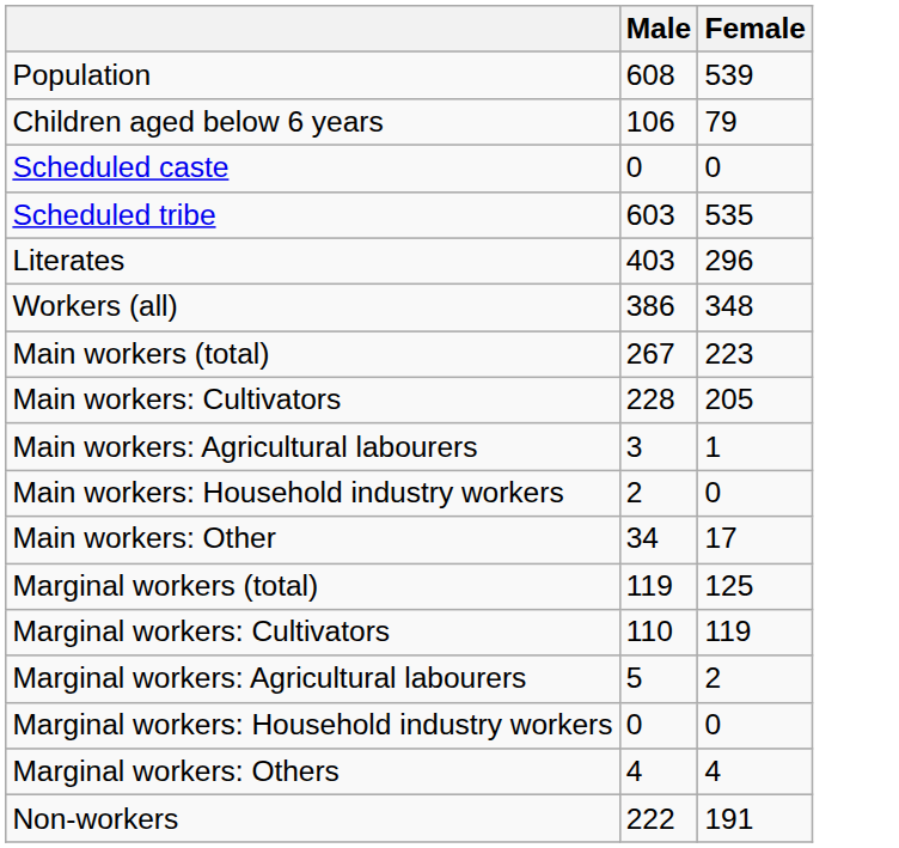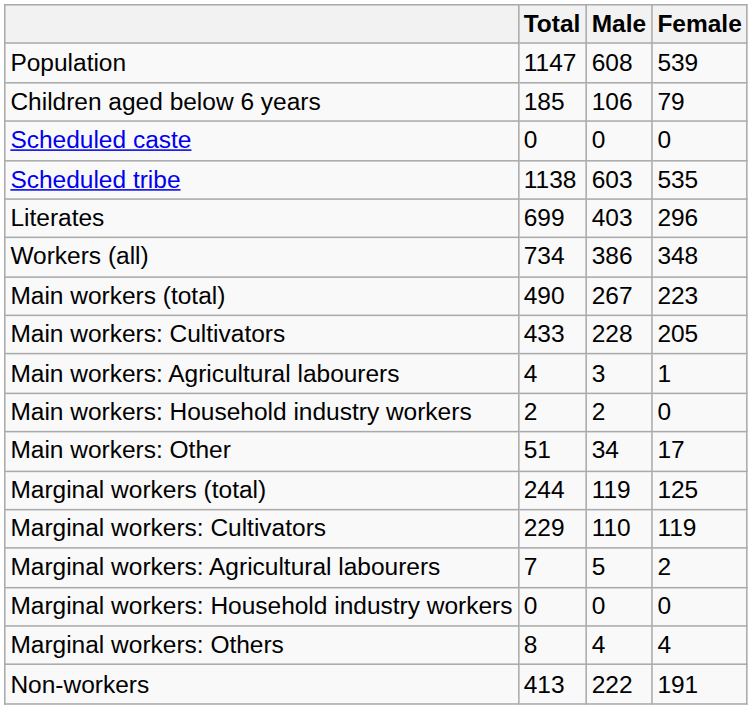 <table class="wikitable sortable">
 <tr>
 <th></th>
+<th>Total</th>
 <th>Male</th>
 <th>Female</th>
 </tr>
 <tr>
 <td>Population</td>
+<td>1147</td>
 <td>608</td>
 <td>539</td>
 </tr>
 <tr>
 <td>Children aged below 6 years</td>
+<td>185</td>
 <td>106</td>
 <td>79</td>
 </tr>
 <tr>
 <td><a href='#'>Scheduled caste</a></td>
 <td>0</td>
 <td>0</td>
+<td>0</td>
 </tr>
 <tr>
 <td><a href='#'>Scheduled tribe</a></td>
+<td>1138</td>
 <td>603</td>
 <td>535</td>
 </tr>
 <tr>
 <td>Literates</td>
+<td>699</td>
 <td>403</td>
 <td>296</td>
 </tr>
 <tr>
 <td>Workers (all)</td>
+<td>734</td>
 <td>386</td>
 <td>348</td>
 </tr>
 <tr>
 <td>Main workers (total)</td>
+<td>490</td>
 <td>267</td>
 <td>223</td>
 </tr>
 <tr>
 <td>Main workers: Cultivators</td>
+<td>433</td>
 <td>228</td>
 <td>205</td>
 </tr>
 <tr>
 <td>Main workers: Agricultural labourers</td>
+<td>4</td>
 <td>3</td>
 <td>1</td>
 </tr>
 <tr>
 <td>Main workers: Household industry workers</td>
 <td>2</td>
+<td>2</td>
 <td>0</td>
 </tr>
 <tr>
 <td>Main workers: Other</td>
+<td>51</td>
 <td>34</td>
 <td>17</td>
 </tr>
 <tr>
 <td>Marginal workers (total)</td>
+<td>244</td>
 <td>119</td>
 <td>125</td>
 </tr>
 <tr>
 <td>Marginal workers: Cultivators</td>
+<td>229</td>
 <td>110</td>
 <td>119</td>
 </tr>
 <tr>
 <td>Marginal workers: Agricultural labourers</td>
+<td>7</td>
 <td>5</td>
 <td>2</td>
 </tr>
 <tr>
 <td>Marginal workers: Household industry workers</td>
 <td>0</td>
 <td>0</td>
+<td>0</td>
 </tr>
 <tr>
 <td>Marginal workers: Others</td>
+<td>8</td>
 <td>4</td>
 <td>4</td>
 </tr>
 <tr>
 <td>Non-workers</td>
+<td>413</td>
 <td>222</td>
 <td>191</td>
 </tr>
 </table>
